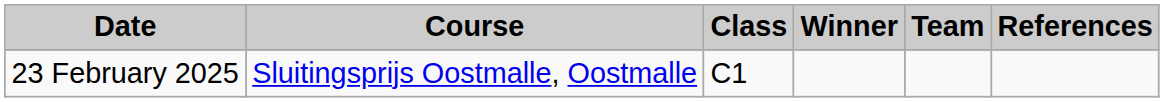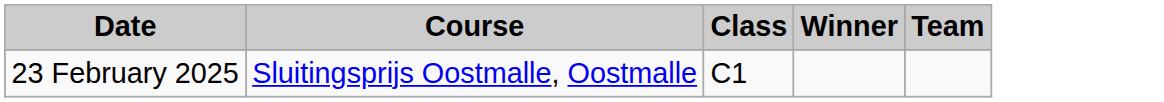 <table class="wikitable sortable alternance ">
 <tr>
 <th scope="col" style="background-color:#CCCCCC;">Date</th>
 <th scope="col" style="background-color:#CCCCCC;">Course</th>
 <th scope="col" style="background-color:#CCCCCC;">Class</th>
 <th scope="col" style="background-color:#CCCCCC;">Winner</th>
 <th scope="col" style="background-color:#CCCCCC;">Team</th>
-<th scope="col" style="background-color:#CCCCCC;">References</th>
 </tr>
 <tr>
 <td>23 February 2025</td>
 <td> <a href='#'>Sluitingsprijs Oostmalle</a>, <a href='#'>Oostmalle</a></td>
 <td>C1</td>
 <td></td>
 <td></td>
-<td></td>
 </tr>
 </table>
